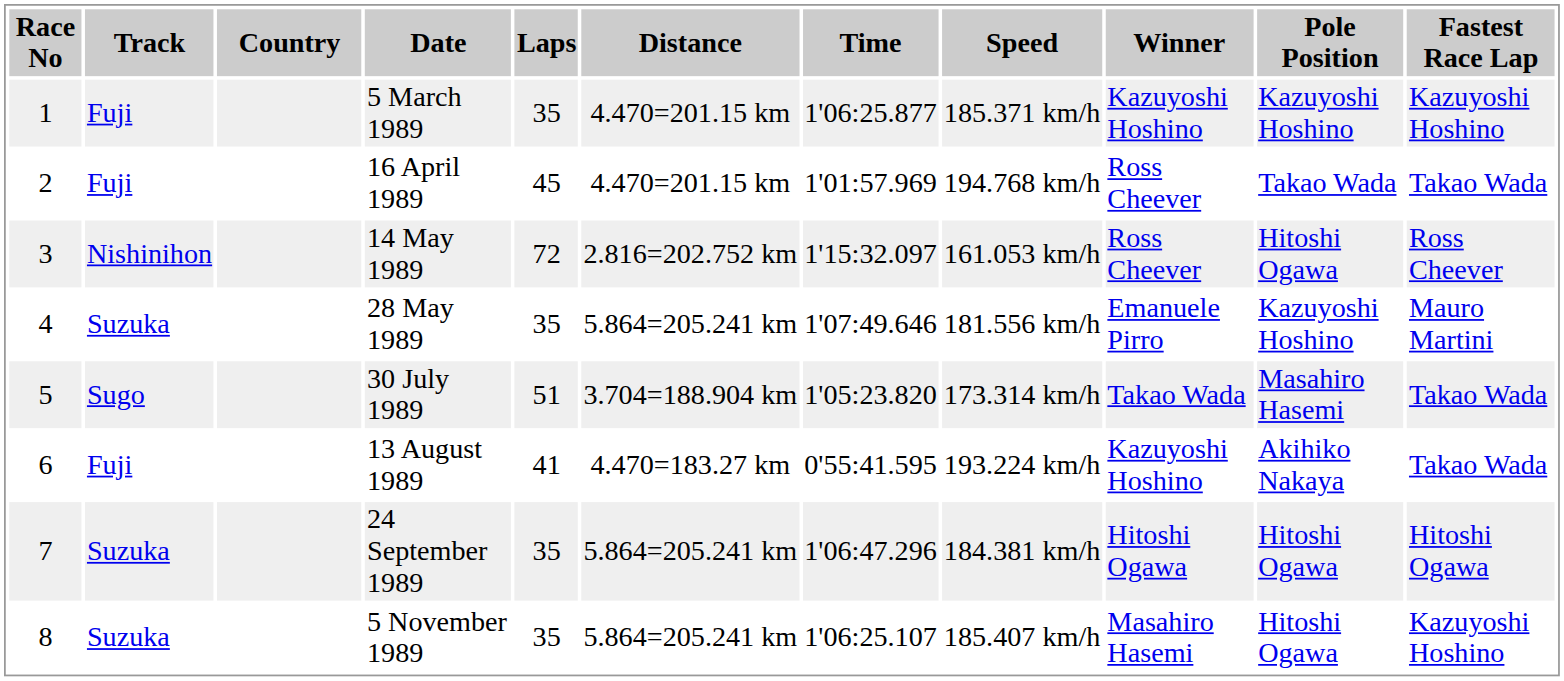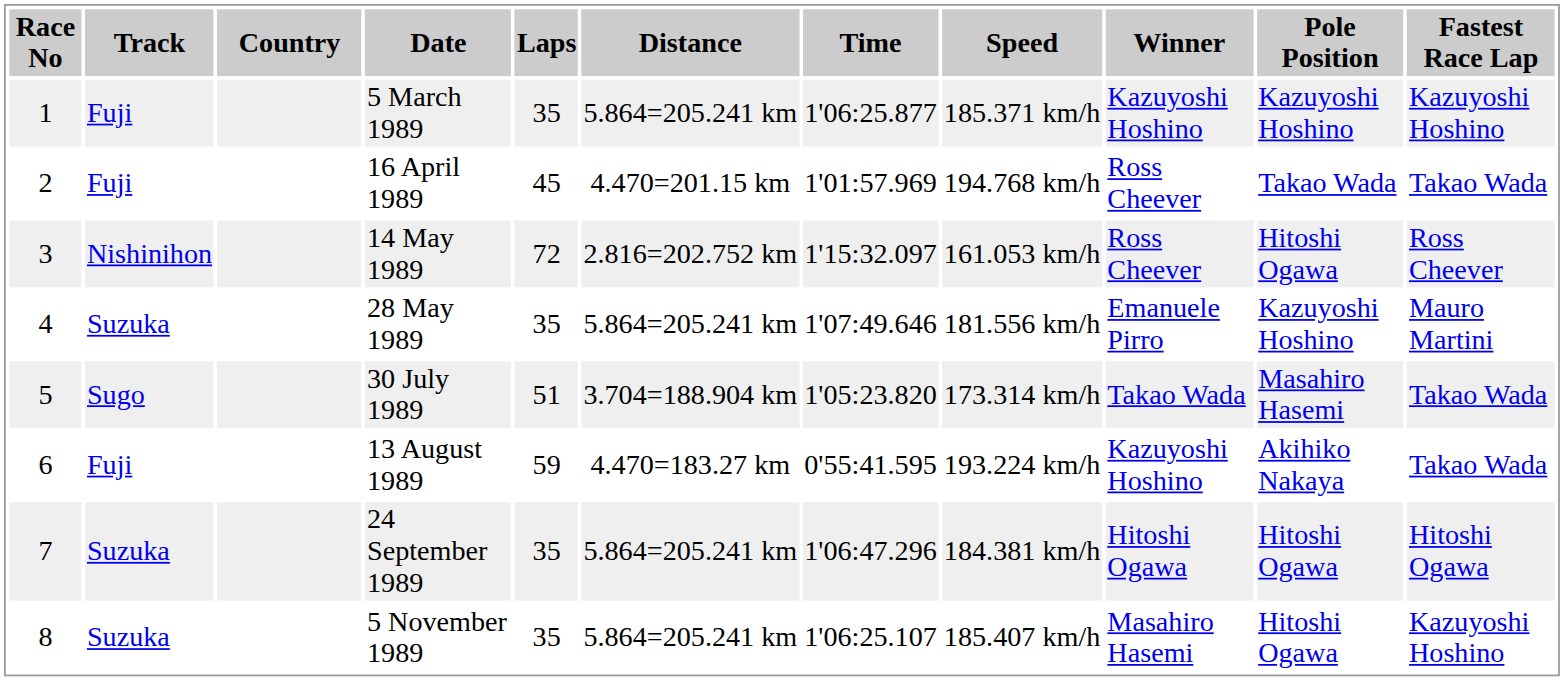 <table border="0" style="border: 1px solid #999; background-color:#FFFFFF; text-align:center">
 <tr align="center" style="background:#CCCCCC;">
 <th>Race No</th>
 <th>Track</th>
 <th>Country</th>
 <th>Date</th>
 <th>Laps</th>
 <th>Distance</th>
 <th>Time</th>
 <th>Speed</th>
 <th>Winner</th>
 <th>Pole Position</th>
 <th>Fastest Race Lap</th>
 </tr>
 <tr style="background:#EFEFEF;">
 <td>1</td>
 <td align="left"><a href='#'>Fuji</a></td>
 <td align="left" width="80"></td>
 <td align="left">5 March 1989</td>
 <td>35</td>
-<td>4.470=201.15 km</td>
+<td>5.864=205.241 km</td>
 <td>1'06:25.877</td>
 <td>185.371 km/h</td>
 <td align="left"><a href='#'>Kazuyoshi Hoshino</a></td>
 <td align="left"><a href='#'>Kazuyoshi Hoshino</a></td>
 <td align="left"><a href='#'>Kazuyoshi Hoshino</a></td>
 </tr>
 <tr>
 <td>2</td>
 <td align="left"><a href='#'>Fuji</a></td>
 <td align="left"></td>
 <td align="left">16 April 1989</td>
 <td>45</td>
 <td>4.470=201.15 km</td>
 <td>1'01:57.969</td>
 <td>194.768 km/h</td>
 <td align="left"><a href='#'>Ross Cheever</a></td>
 <td align="left"><a href='#'>Takao Wada</a></td>
 <td align="left"><a href='#'>Takao Wada</a></td>
 </tr>
 <tr style="background:#EFEFEF;">
 <td>3</td>
 <td align="left"><a href='#'>Nishinihon</a></td>
 <td align="left"></td>
 <td align="left">14 May 1989</td>
 <td>72</td>
 <td>2.816=202.752 km</td>
 <td>1'15:32.097</td>
 <td>161.053 km/h</td>
 <td align="left"><a href='#'>Ross Cheever</a></td>
 <td align="left"><a href='#'>Hitoshi Ogawa</a></td>
 <td align="left"><a href='#'>Ross Cheever</a></td>
 </tr>
 <tr>
 <td>4</td>
 <td align="left"><a href='#'>Suzuka</a></td>
 <td align="left"></td>
 <td align="left">28 May 1989</td>
 <td>35</td>
 <td>5.864=205.241 km</td>
 <td>1'07:49.646</td>
 <td>181.556 km/h</td>
 <td align="left"><a href='#'>Emanuele Pirro</a></td>
 <td align="left"><a href='#'>Kazuyoshi Hoshino</a></td>
 <td align="left"><a href='#'>Mauro Martini</a></td>
 </tr>
 <tr style="background:#EFEFEF;">
 <td>5</td>
 <td align="left"><a href='#'>Sugo</a></td>
 <td align="left"></td>
 <td align="left">30 July 1989</td>
 <td>51</td>
 <td>3.704=188.904 km</td>
 <td>1'05:23.820</td>
 <td>173.314 km/h</td>
 <td align="left"><a href='#'>Takao Wada</a></td>
 <td align="left"><a href='#'>Masahiro Hasemi</a></td>
 <td align="left"><a href='#'>Takao Wada</a></td>
 </tr>
 <tr>
 <td>6</td>
 <td align="left"><a href='#'>Fuji</a></td>
 <td align="left"></td>
 <td align="left">13 August 1989</td>
-<td>41</td>
+<td>59</td>
 <td>4.470=183.27 km</td>
 <td>0'55:41.595</td>
 <td>193.224 km/h</td>
 <td align="left"><a href='#'>Kazuyoshi Hoshino</a></td>
 <td align="left"><a href='#'>Akihiko Nakaya</a></td>
 <td align="left"><a href='#'>Takao Wada</a></td>
 </tr>
 <tr style="background:#EFEFEF;">
 <td>7</td>
 <td align="left"><a href='#'>Suzuka</a></td>
 <td align="left"></td>
 <td align="left">24 September 1989</td>
 <td>35</td>
 <td>5.864=205.241 km</td>
 <td>1'06:47.296</td>
 <td>184.381 km/h</td>
 <td align="left"><a href='#'>Hitoshi Ogawa</a></td>
 <td align="left"><a href='#'>Hitoshi Ogawa</a></td>
 <td align="left"><a href='#'>Hitoshi Ogawa</a></td>
 </tr>
 <tr>
 <td>8</td>
 <td align="left"><a href='#'>Suzuka</a></td>
 <td align="left"></td>
 <td align="left">5 November 1989</td>
 <td>35</td>
 <td>5.864=205.241 km</td>
 <td>1'06:25.107</td>
 <td>185.407 km/h</td>
 <td align="left"><a href='#'>Masahiro Hasemi</a></td>
 <td align="left"><a href='#'>Hitoshi Ogawa</a></td>
 <td align="left"><a href='#'>Kazuyoshi Hoshino</a></td>
 </tr>
 </table>
